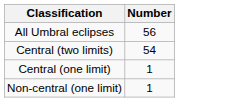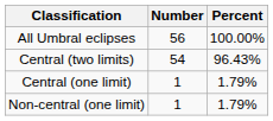 <table class="wikitable sortable">
 <tr align=center>
 <th>Classification</th>
 <th>Number</th>
+<th>Percent</th>
 </tr>
 <tr align=center>
 <td>All Umbral eclipses</td>
 <td>56</td>
+<td>100.00%</td>
 </tr>
 <tr align=center>
 <td>Central (two limits)</td>
 <td>54</td>
+<td>96.43%</td>
 </tr>
 <tr align=center>
 <td>Central (one limit)</td>
 <td>1</td>
+<td>1.79%</td>
 </tr>
 <tr align=center>
 <td>Non-central (one limit)</td>
 <td>1</td>
+<td>1.79%</td>
 </tr>
 </table>
